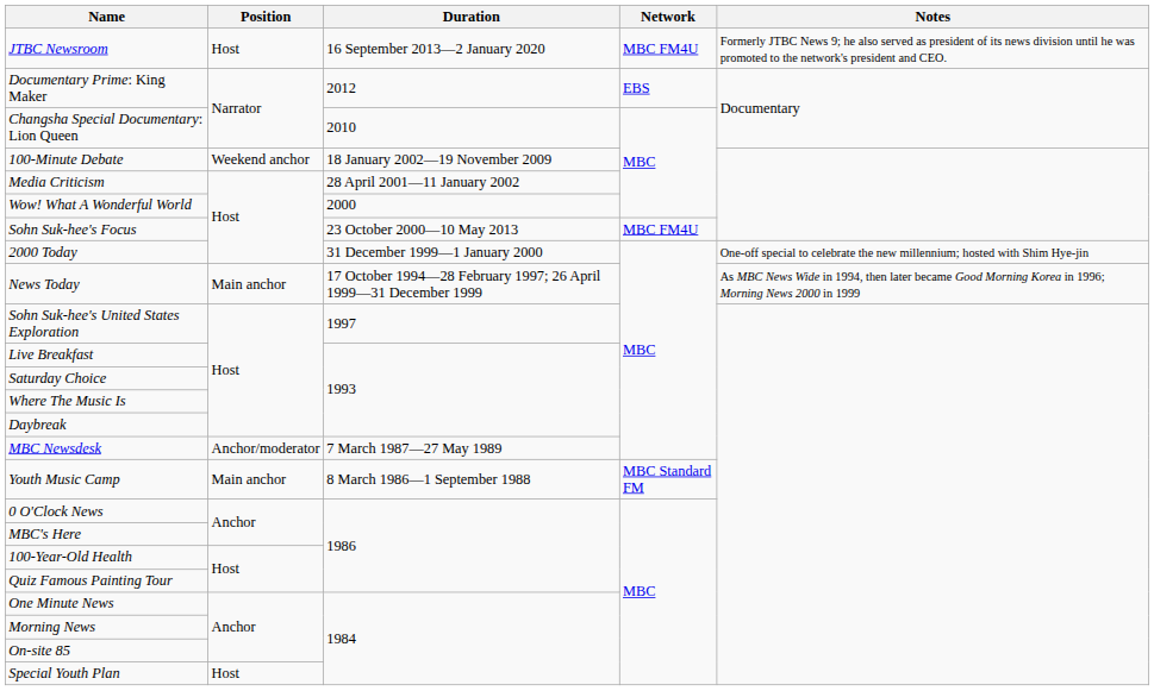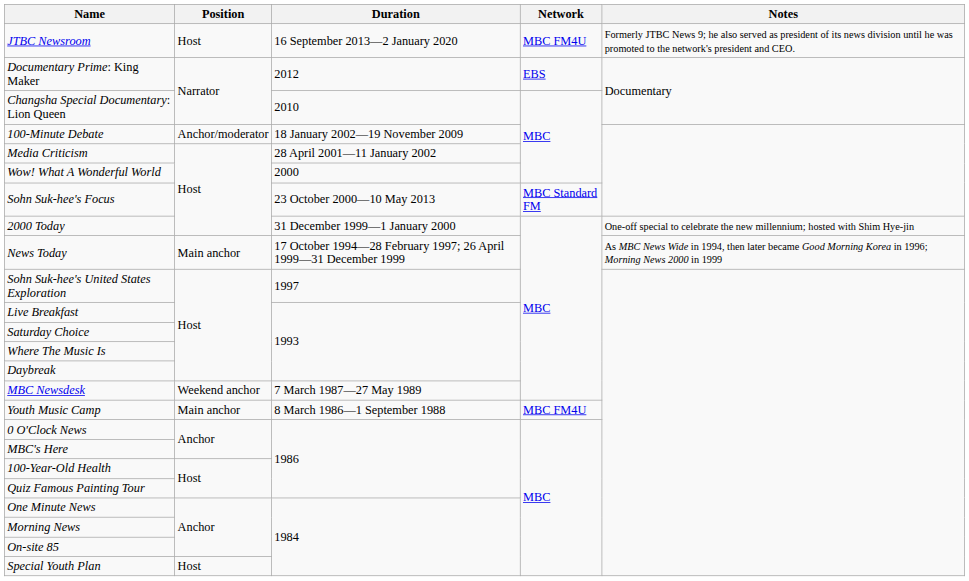 <table class="wikitable">
 <tr>
 <th>Name</th>
 <th>Position</th>
 <th>Duration</th>
 <th>Network</th>
 <th>Notes</th>
 </tr>
 <tr>
 <td><em><a href='#'>JTBC Newsroom</a></em></td>
 <td>Host</td>
 <td>16 September 2013—2 January 2020</td>
 <td><a href='#'>MBC FM4U</a></td>
 <td><small>Formerly JTBC News 9; he also served as president of its news division until he was promoted to the network's president and CEO.</small></td>
 </tr>
 <tr>
 <td><em>Documentary Prime</em>: King Maker</td>
 <td rowspan="2">Narrator</td>
 <td>2012</td>
 <td><a href='#'>EBS</a></td>
 <td rowspan="2">Documentary</td>
 </tr>
 <tr>
 <td><em>Changsha Special Documentary</em>: Lion Queen</td>
 <td>2010</td>
 <td rowspan="4"><a href='#'>MBC</a></td>
 </tr>
 <tr>
 <td><em>100-Minute Debate</em></td>
-<td>Weekend anchor</td>
+<td>Anchor/moderator</td>
 <td>18 January 2002—19 November 2009</td>
 <td rowspan="4"></td>
 </tr>
 <tr>
 <td><em>Media Criticism</em></td>
 <td rowspan="4">Host</td>
 <td>28 April 2001—11 January 2002</td>
 </tr>
 <tr>
 <td><em>Wow! What A Wonderful World</em></td>
 <td>2000</td>
 </tr>
 <tr>
 <td><em>Sohn Suk-hee's Focus</em></td>
 <td>23 October 2000—10 May 2013</td>
-<td><a href='#'>MBC FM4U</a></td>
+<td><a href='#'>MBC Standard FM</a></td>
 </tr>
 <tr>
 <td><em>2000 Today</em></td>
 <td>31 December 1999—1 January 2000</td>
 <td rowspan="8"><a href='#'>MBC</a></td>
 <td><small>One-off special to celebrate the new millennium; hosted with Shim Hye-jin</small></td>
 </tr>
 <tr>
 <td><em>News Today</em></td>
 <td>Main anchor</td>
 <td>17 October 1994—28 February 1997; 26 April 1999—31 December 1999</td>
 <td><small>As <em>MBC News Wide</em> in 1994, then later became <em>Good Morning Korea</em> in 1996; <em>Morning News 2000</em> in 1999</small></td>
 </tr>
 <tr>
 <td><em>Sohn Suk-hee's United States Exploration</em></td>
 <td rowspan="5">Host</td>
 <td>1997</td>
 <td rowspan="15"></td>
 </tr>
 <tr>
 <td><em>Live Breakfast</em></td>
 <td rowspan="4">1993</td>
 </tr>
 <tr>
 <td><em>Saturday Choice</em></td>
 </tr>
 <tr>
 <td><em>Where The Music Is</em></td>
 </tr>
 <tr>
 <td><em>Daybreak</em></td>
 </tr>
 <tr>
 <td><em><a href='#'>MBC Newsdesk</a></em></td>
-<td>Anchor/moderator</td>
+<td>Weekend anchor</td>
 <td>7 March 1987—27 May 1989</td>
 </tr>
 <tr>
 <td><em>Youth Music Camp</em></td>
 <td>Main anchor</td>
 <td>8 March 1986—1 September 1988</td>
-<td><a href='#'>MBC Standard FM</a></td>
+<td><a href='#'>MBC FM4U</a></td>
 </tr>
 <tr>
 <td><em>0 O'Clock News</em></td>
 <td rowspan="2">Anchor</td>
 <td rowspan="4">1986</td>
 <td rowspan="8"><a href='#'>MBC</a></td>
 </tr>
 <tr>
 <td><em>MBC's Here</em></td>
 </tr>
 <tr>
 <td><em>100-Year-Old Health</em></td>
 <td rowspan="2">Host</td>
 </tr>
 <tr>
 <td><em>Quiz Famous Painting Tour</em></td>
 </tr>
 <tr>
 <td><em>One Minute News</em></td>
 <td rowspan="3">Anchor</td>
 <td rowspan="4">1984</td>
 </tr>
 <tr>
 <td><em>Morning News</em></td>
 </tr>
 <tr>
 <td><em>On-site 85</em></td>
 </tr>
 <tr>
 <td><em>Special Youth Plan</em></td>
 <td>Host</td>
 </tr>
 </table>
